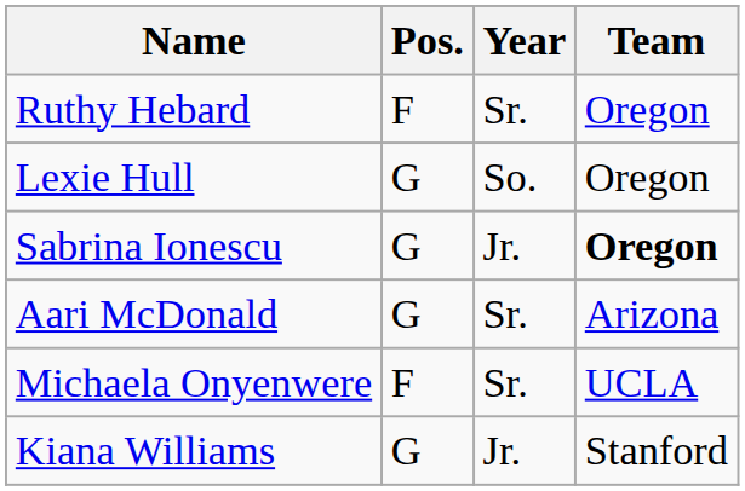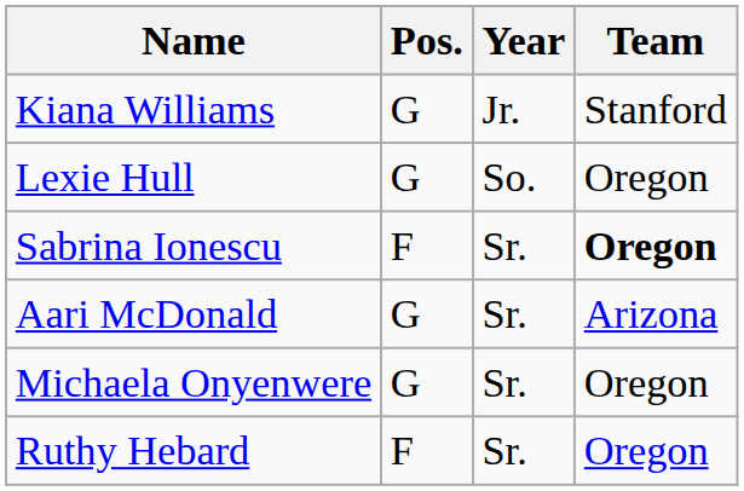 <table class="wikitable sortable" style="font-size:110%;" border="1">
 <tr>
 <th>Name</th>
 <th>Pos.</th>
 <th>Year</th>
 <th>Team</th>
 </tr>
 <tr>
-<td><a href='#'>Ruthy Hebard</a></td>
-<td>F</td>
-<td>Sr.</td>
-<td><a href='#'>Oregon</a></td>
+<td><a href='#'>Kiana Williams</a></td>
+<td>G</td>
+<td>Jr.</td>
+<td>Stanford</td>
 </tr>
 <tr>
 <td><a href='#'>Lexie Hull</a></td>
 <td>G</td>
 <td>So.</td>
 <td>Oregon</td>
 </tr>
 <tr>
 <td><a href='#'>Sabrina Ionescu</a></td>
-<td>G</td>
-<td>Jr.</td>
+<td>F</td>
+<td>Sr.</td>
 <td><strong>Oregon</strong></td>
 </tr>
 <tr>
 <td><a href='#'>Aari McDonald</a></td>
 <td>G</td>
 <td>Sr.</td>
 <td><a href='#'>Arizona</a></td>
 </tr>
 <tr>
 <td><a href='#'>Michaela Onyenwere</a></td>
+<td>G</td>
+<td>Sr.</td>
+<td>Oregon</td>
+</tr>
+<tr>
+<td><a href='#'>Ruthy Hebard</a></td>
 <td>F</td>
 <td>Sr.</td>
-<td><a href='#'>UCLA</a></td>
-</tr>
-<tr>
-<td><a href='#'>Kiana Williams</a></td>
-<td>G</td>
-<td>Jr.</td>
-<td>Stanford</td>
+<td><a href='#'>Oregon</a></td>
 </tr>
 </table>
